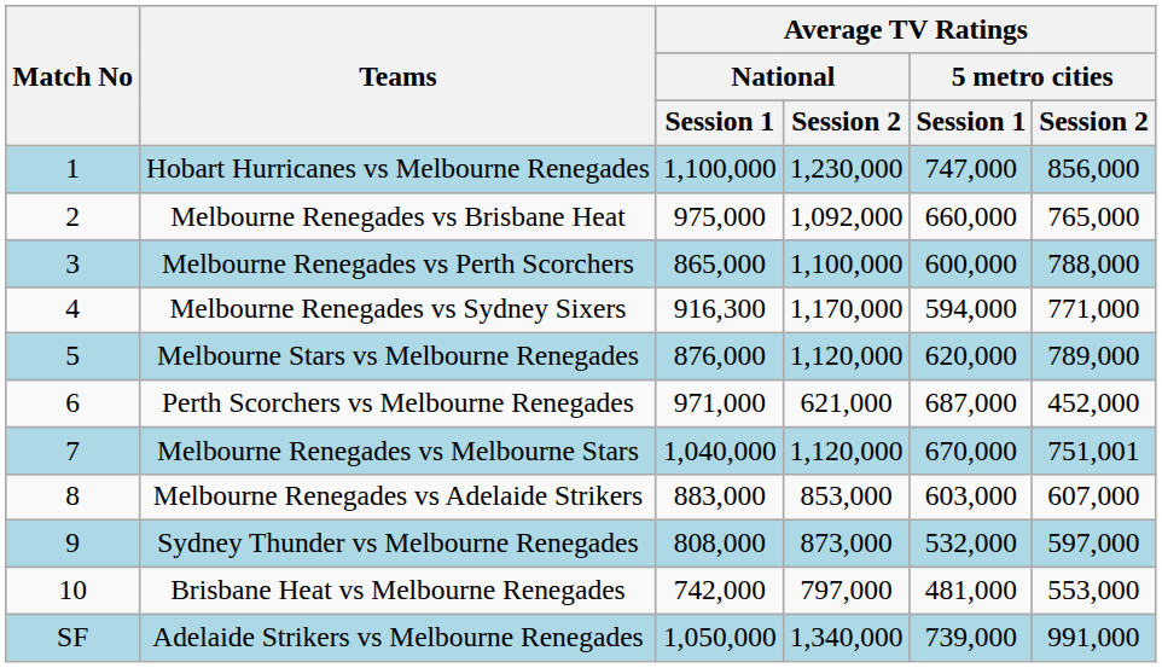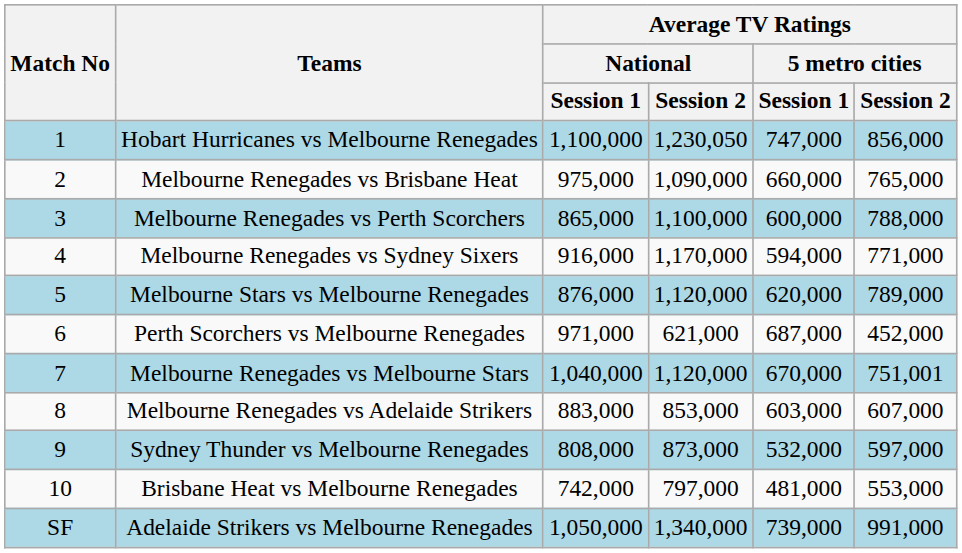 <table class="wikitable sortable" style="text-align: center; font-size:90%;">
 <tr>
 <th rowspan=3>Match No</th>
 <th rowspan=3>Teams</th>
 <th colspan=4>Average TV Ratings</th>
 </tr>
 <tr>
 <th colspan=2>National</th>
 <th colspan=2>5 metro cities</th>
 </tr>
 <tr>
 <th style="width: auto;">Session 1</th>
 <th style="width: auto;">Session 2</th>
 <th style="width: auto;">Session 1</th>
 <th style="width: auto;">Session 2</th>
 </tr>
 <tr style="background:lightblue;">
 <td>1</td>
 <td>Hobart Hurricanes vs Melbourne Renegades</td>
 <td>1,100,000</td>
-<td>1,230,000</td>
+<td>1,230,050</td>
 <td>747,000</td>
 <td>856,000</td>
 </tr>
 <tr>
 <td>2</td>
 <td>Melbourne Renegades vs Brisbane Heat</td>
 <td>975,000</td>
-<td>1,092,000</td>
+<td>1,090,000</td>
 <td>660,000</td>
 <td>765,000</td>
 </tr>
 <tr style="background:lightblue;">
 <td>3</td>
 <td>Melbourne Renegades vs Perth Scorchers</td>
 <td>865,000</td>
 <td>1,100,000</td>
 <td>600,000</td>
 <td>788,000</td>
 </tr>
 <tr>
 <td>4</td>
 <td>Melbourne Renegades vs Sydney Sixers</td>
-<td>916,300</td>
+<td>916,000</td>
 <td>1,170,000</td>
 <td>594,000</td>
 <td>771,000</td>
 </tr>
 <tr style="background:lightblue;">
 <td>5</td>
 <td>Melbourne Stars vs Melbourne Renegades</td>
 <td>876,000</td>
 <td>1,120,000</td>
 <td>620,000</td>
 <td>789,000</td>
 </tr>
 <tr>
 <td>6</td>
 <td>Perth Scorchers vs Melbourne Renegades</td>
 <td>971,000</td>
 <td>621,000</td>
 <td>687,000</td>
 <td>452,000</td>
 </tr>
 <tr style="background:lightblue;">
 <td>7</td>
 <td>Melbourne Renegades vs Melbourne Stars</td>
 <td>1,040,000</td>
 <td>1,120,000</td>
 <td>670,000</td>
 <td>751,001</td>
 </tr>
 <tr>
 <td>8</td>
 <td>Melbourne Renegades vs Adelaide Strikers</td>
 <td>883,000</td>
 <td>853,000</td>
 <td>603,000</td>
 <td>607,000</td>
 </tr>
 <tr style="background:lightblue;">
 <td>9</td>
 <td>Sydney Thunder vs Melbourne Renegades </td>
 <td>808,000</td>
 <td>873,000</td>
 <td>532,000</td>
 <td>597,000</td>
 </tr>
 <tr>
 <td>10</td>
 <td>Brisbane Heat vs Melbourne Renegades </td>
 <td>742,000</td>
 <td>797,000</td>
 <td>481,000</td>
 <td>553,000</td>
 </tr>
 <tr style="background:lightblue;">
 <td>SF</td>
 <td>Adelaide Strikers vs Melbourne Renegades </td>
 <td>1,050,000</td>
 <td>1,340,000</td>
 <td>739,000</td>
 <td>991,000</td>
 </tr>
 </table>
